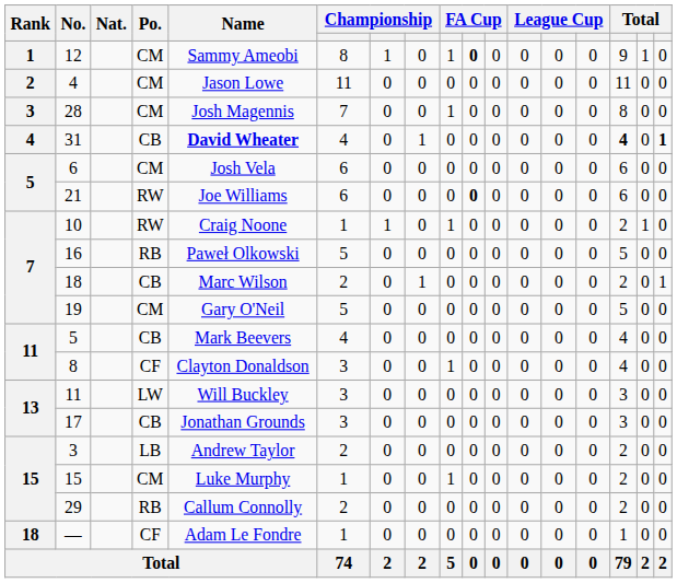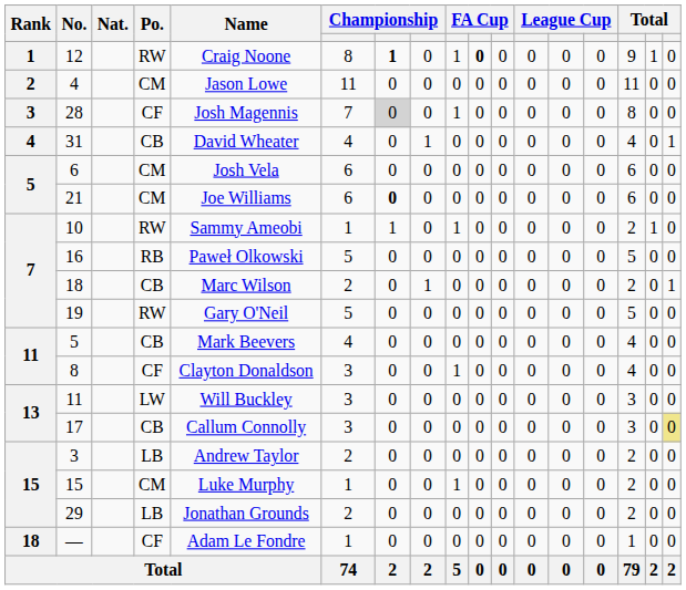 <table class="wikitable" style="text-align:center; font-size:95%; width:95%;">
 <tr>
 <th rowspan=2>Rank</th>
 <th rowspan=2>No.</th>
 <th rowspan=2>Nat.</th>
 <th rowspan=2>Po.</th>
 <th rowspan=2>Name</th>
 <th colspan=3><a href='#'>Championship</a></th>
 <th colspan=3><a href='#'>FA Cup</a></th>
 <th colspan=3><a href='#'>League Cup</a></th>
 <th colspan=3>Total</th>
 </tr>
 <tr>
 <th></th>
 <th></th>
 <th></th>
 <th></th>
 <th></th>
 <th></th>
 <th></th>
 <th></th>
 <th></th>
 <th></th>
 <th></th>
 <th></th>
 </tr>
 <tr>
 <th rowspan=1>1</th>
 <td>12</td>
 <td></td>
-<td>CM</td>
-<td><a href='#'>Sammy Ameobi</a></td>
+<td>RW</td>
+<td><a href='#'>Craig Noone</a></td>
 <td>8</td>
-<td>1</td>
+<td><strong>1</strong></td>
 <td>0</td>
 <td>1</td>
 <td><strong>0</strong></td>
 <td>0</td>
 <td>0</td>
 <td>0</td>
 <td>0</td>
 <td>9</td>
 <td>1</td>
 <td>0</td>
 </tr>
 <tr>
 <th rowspan=1>2</th>
 <td>4</td>
 <td></td>
 <td>CM</td>
 <td><a href='#'>Jason Lowe</a></td>
 <td>11</td>
 <td>0</td>
 <td>0</td>
 <td>0</td>
 <td>0</td>
 <td>0</td>
 <td>0</td>
 <td>0</td>
 <td>0</td>
 <td>11</td>
 <td>0</td>
 <td>0</td>
 </tr>
 <tr>
 <th rowspan=1>3</th>
 <td>28</td>
 <td></td>
-<td>CM</td>
+<td>CF</td>
 <td><a href='#'>Josh Magennis</a></td>
 <td>7</td>
-<td>0</td>
+<td style="background: lightgrey;">0</td>
 <td>0</td>
 <td>1</td>
 <td>0</td>
 <td>0</td>
 <td>0</td>
 <td>0</td>
 <td>0</td>
 <td>8</td>
 <td>0</td>
 <td>0</td>
 </tr>
 <tr>
 <th rowspan=1>4</th>
 <td>31</td>
 <td></td>
 <td>CB</td>
-<td><strong><a href='#'>David Wheater</a></strong></td>
+<td><a href='#'>David Wheater</a></td>
 <td>4</td>
 <td>0</td>
 <td>1</td>
 <td>0</td>
 <td>0</td>
 <td>0</td>
 <td>0</td>
 <td>0</td>
 <td>0</td>
-<td><strong>4</strong></td>
+<td>4</td>
 <td>0</td>
-<td><strong>1</strong></td>
+<td>1</td>
 </tr>
 <tr>
 <th rowspan=2>5</th>
 <td>6</td>
 <td></td>
 <td>CM</td>
 <td><a href='#'>Josh Vela</a></td>
 <td>6</td>
 <td>0</td>
 <td>0</td>
 <td>0</td>
 <td>0</td>
 <td>0</td>
 <td>0</td>
 <td>0</td>
 <td>0</td>
 <td>6</td>
 <td>0</td>
 <td>0</td>
 </tr>
 <tr>
 <td>21</td>
 <td></td>
-<td>RW</td>
+<td>CM</td>
 <td><a href='#'>Joe Williams</a></td>
 <td>6</td>
+<td><strong>0</strong></td>
 <td>0</td>
 <td>0</td>
 <td>0</td>
-<td><strong>0</strong></td>
 <td>0</td>
 <td>0</td>
 <td>0</td>
 <td>0</td>
 <td>6</td>
 <td>0</td>
 <td>0</td>
 </tr>
 <tr>
 <th rowspan=4>7</th>
 <td>10</td>
 <td></td>
 <td>RW</td>
-<td><a href='#'>Craig Noone</a></td>
+<td><a href='#'>Sammy Ameobi</a></td>
 <td>1</td>
 <td>1</td>
 <td>0</td>
 <td>1</td>
 <td>0</td>
 <td>0</td>
 <td>0</td>
 <td>0</td>
 <td>0</td>
 <td>2</td>
 <td>1</td>
 <td>0</td>
 </tr>
 <tr>
 <td>16</td>
 <td></td>
 <td>RB</td>
 <td><a href='#'>Paweł Olkowski</a></td>
 <td>5</td>
 <td>0</td>
 <td>0</td>
 <td>0</td>
 <td>0</td>
 <td>0</td>
 <td>0</td>
 <td>0</td>
 <td>0</td>
 <td>5</td>
 <td>0</td>
 <td>0</td>
 </tr>
 <tr>
 <td>18</td>
 <td></td>
 <td>CB</td>
 <td><a href='#'>Marc Wilson</a></td>
 <td>2</td>
 <td>0</td>
 <td>1</td>
 <td>0</td>
 <td>0</td>
 <td>0</td>
 <td>0</td>
 <td>0</td>
 <td>0</td>
 <td>2</td>
 <td>0</td>
 <td>1</td>
 </tr>
 <tr>
 <td>19</td>
 <td></td>
-<td>CM</td>
+<td>RW</td>
 <td><a href='#'>Gary O'Neil</a></td>
 <td>5</td>
 <td>0</td>
 <td>0</td>
 <td>0</td>
 <td>0</td>
 <td>0</td>
 <td>0</td>
 <td>0</td>
 <td>0</td>
 <td>5</td>
 <td>0</td>
 <td>0</td>
 </tr>
 <tr>
 <th rowspan=2>11</th>
 <td>5</td>
 <td></td>
 <td>CB</td>
 <td><a href='#'>Mark Beevers</a></td>
 <td>4</td>
 <td>0</td>
 <td>0</td>
 <td>0</td>
 <td>0</td>
 <td>0</td>
 <td>0</td>
 <td>0</td>
 <td>0</td>
 <td>4</td>
 <td>0</td>
 <td>0</td>
 </tr>
 <tr>
 <td>8</td>
 <td></td>
 <td>CF</td>
 <td><a href='#'>Clayton Donaldson</a></td>
 <td>3</td>
 <td>0</td>
 <td>0</td>
 <td>1</td>
 <td>0</td>
 <td>0</td>
 <td>0</td>
 <td>0</td>
 <td>0</td>
 <td>4</td>
 <td>0</td>
 <td>0</td>
 </tr>
 <tr>
 <th rowspan=2>13</th>
 <td>11</td>
 <td></td>
 <td>LW</td>
 <td><a href='#'>Will Buckley</a></td>
 <td>3</td>
 <td>0</td>
 <td>0</td>
 <td>0</td>
 <td>0</td>
 <td>0</td>
 <td>0</td>
 <td>0</td>
 <td>0</td>
 <td>3</td>
 <td>0</td>
 <td>0</td>
 </tr>
 <tr>
 <td>17</td>
 <td></td>
 <td>CB</td>
-<td><a href='#'>Jonathan Grounds</a></td>
+<td><a href='#'>Callum Connolly</a></td>
 <td>3</td>
 <td>0</td>
 <td>0</td>
 <td>0</td>
 <td>0</td>
 <td>0</td>
 <td>0</td>
 <td>0</td>
 <td>0</td>
 <td>3</td>
 <td>0</td>
-<td>0</td>
+<td style="background: khaki;">0</td>
 </tr>
 <tr>
 <th rowspan=3>15</th>
 <td>3</td>
 <td></td>
 <td>LB</td>
 <td><a href='#'>Andrew Taylor</a></td>
 <td>2</td>
 <td>0</td>
 <td>0</td>
 <td>0</td>
 <td>0</td>
 <td>0</td>
 <td>0</td>
 <td>0</td>
 <td>0</td>
 <td>2</td>
 <td>0</td>
 <td>0</td>
 </tr>
 <tr>
 <td>15</td>
 <td></td>
 <td>CM</td>
 <td><a href='#'>Luke Murphy</a></td>
 <td>1</td>
 <td>0</td>
 <td>0</td>
 <td>1</td>
 <td>0</td>
 <td>0</td>
 <td>0</td>
 <td>0</td>
 <td>0</td>
 <td>2</td>
 <td>0</td>
 <td>0</td>
 </tr>
 <tr>
 <td>29</td>
 <td></td>
-<td>RB</td>
-<td><a href='#'>Callum Connolly</a></td>
+<td>LB</td>
+<td><a href='#'>Jonathan Grounds</a></td>
 <td>2</td>
 <td>0</td>
 <td>0</td>
 <td>0</td>
 <td>0</td>
 <td>0</td>
 <td>0</td>
 <td>0</td>
 <td>0</td>
 <td>2</td>
 <td>0</td>
 <td>0</td>
 </tr>
 <tr>
 <th rowspan=1>18</th>
 <td>—</td>
 <td></td>
 <td>CF</td>
 <td><a href='#'>Adam Le Fondre</a></td>
 <td>1</td>
 <td>0</td>
 <td>0</td>
 <td>0</td>
 <td>0</td>
 <td>0</td>
 <td>0</td>
 <td>0</td>
 <td>0</td>
 <td>1</td>
 <td>0</td>
 <td>0</td>
 </tr>
 <tr>
 <th colspan=5>Total</th>
 <th>74</th>
 <th>2</th>
 <th>2</th>
 <th>5</th>
 <th>0</th>
 <th>0</th>
 <th>0</th>
 <th>0</th>
 <th>0</th>
 <th>79</th>
 <th>2</th>
 <th>2</th>
 </tr>
 </table>
